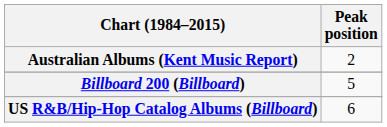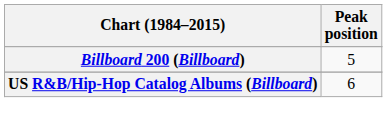 <table class="wikitable sortable plainrowheaders">
 <tr>
 <th scope="col">Chart (1984–2015)</th>
 <th scope="col">Peak<br>position</th>
-</tr>
-<tr>
-<th scope="row">Australian Albums (<a href='#'>Kent Music Report</a>)</th>
-<td align="center">2</td>
 </tr>
 <tr>
 </tr>
 <tr>
 </tr>
 <tr>
 </tr>
 <tr>
 </tr>
 <tr>
 </tr>
 <tr>
 </tr>
 <tr>
 </tr>
 <tr>
 </tr>
 <tr>
 </tr>
 <tr>
 </tr>
 <tr>
 </tr>
 <tr>
 </tr>
 <tr>
 </tr>
 <tr>
 </tr>
 <tr>
 </tr>
 <tr>
 </tr>
 <tr>
 </tr>
 <tr>
 <th scope="row"><a href='#'><em>Billboard</em> 200</a> (<em><a href='#'>Billboard</a></em>)</th>
 <td align="center">5</td>
 </tr>
 <tr>
 </tr>
 <tr>
 </tr>
 <tr>
 </tr>
 <tr>
 </tr>
 <tr>
 <th scope="row">US <a href='#'>R&B/Hip-Hop Catalog Albums</a> (<a href='#'><em>Billboard</em></a>)</th>
 <td style="text-align:center;">6</td>
 </tr>
 </table>
